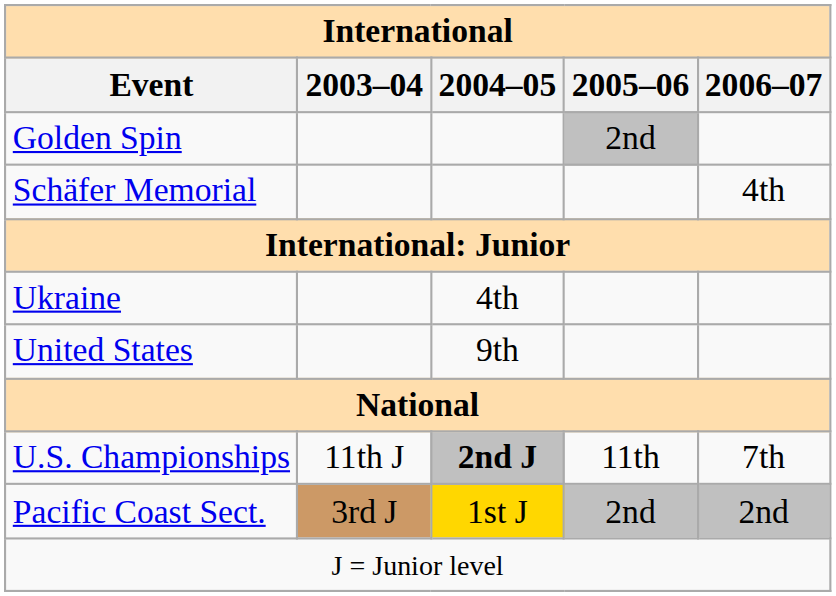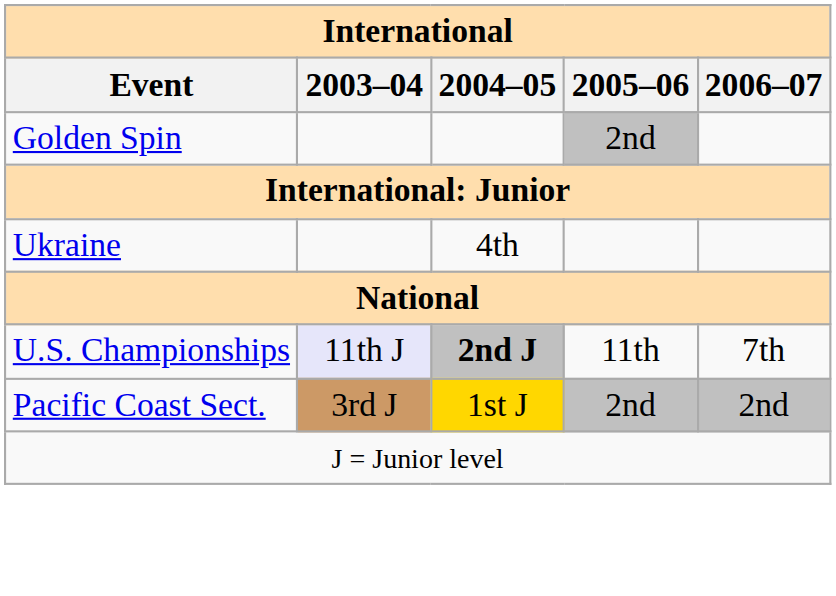 <table class="wikitable" style="text-align:center">
 <tr>
 <th style="background-color: #ffdead; " colspan=5 align=center>International</th>
 </tr>
 <tr>
 <th>Event</th>
 <th>2003–04</th>
 <th>2004–05</th>
 <th>2005–06</th>
 <th>2006–07</th>
 </tr>
 <tr>
 <td align=left><a href='#'>Golden Spin</a></td>
 <td></td>
 <td></td>
 <td bgcolor=silver>2nd</td>
 <td></td>
 </tr>
 <tr>
-<td align=left><a href='#'>Schäfer Memorial</a></td>
-<td></td>
-<td></td>
-<td></td>
-<td>4th</td>
-</tr>
-<tr>
 <th style="background-color: #ffdead; " colspan=5 align=center>International: Junior</th>
 </tr>
 <tr>
 <td align=left> <a href='#'>Ukraine</a></td>
 <td></td>
 <td>4th</td>
 <td></td>
 <td></td>
 </tr>
 <tr>
-<td align=left> <a href='#'>United States</a></td>
-<td></td>
-<td>9th</td>
-<td></td>
-<td></td>
-</tr>
-<tr>
 <th style="background-color: #ffdead; " colspan=5 align=center>National</th>
 </tr>
 <tr>
 <td align=left><a href='#'>U.S. Championships</a></td>
-<td>11th J</td>
+<td style="background: lavender;">11th J</td>
 <td bgcolor=silver><strong>2nd J</strong></td>
 <td>11th</td>
 <td>7th</td>
 </tr>
 <tr>
 <td align=left><a href='#'>Pacific Coast Sect.</a></td>
 <td bgcolor=cc9966>3rd J</td>
 <td bgcolor=gold>1st J</td>
 <td bgcolor=silver>2nd</td>
 <td bgcolor=silver>2nd</td>
 </tr>
 <tr>
 <td colspan=5 align=center><small> J = Junior level </small></td>
 </tr>
 </table>
